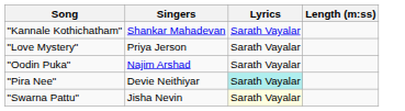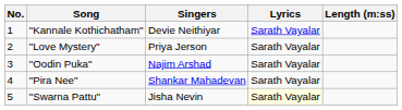 <table class="wikitable" style="font-size:95%;">
 <tr>
+<th>No.</th>
 <th>Song</th>
 <th>Singers</th>
 <th>Lyrics</th>
 <th>Length (m:ss)</th>
 </tr>
 <tr>
+<td>1</td>
 <td>"Kannale Kothichatham"</td>
-<td><a href='#'>Shankar Mahadevan</a></td>
+<td>Devie Neithiyar</td>
 <td><a href='#'>Sarath Vayalar</a></td>
 <td></td>
 </tr>
 <tr>
+<td>2</td>
 <td>"Love Mystery"</td>
 <td>Priya Jerson</td>
 <td>Sarath Vayalar</td>
 <td></td>
 </tr>
 <tr>
+<td>3</td>
 <td>"Oodin Puka"</td>
 <td><a href='#'>Najim Arshad</a></td>
 <td>Sarath Vayalar</td>
 <td></td>
 </tr>
 <tr>
+<td>4</td>
 <td>"Pira Nee"</td>
-<td>Devie Neithiyar</td>
-<td style="background: paleturquoise;">Sarath Vayalar</td>
+<td><a href='#'>Shankar Mahadevan</a></td>
+<td>Sarath Vayalar</td>
 <td></td>
 </tr>
 <tr>
+<td>5</td>
 <td>"Swarna Pattu"</td>
 <td>Jisha Nevin</td>
 <td style="background: lightyellow;">Sarath Vayalar</td>
 <td></td>
 </tr>
 </table>
